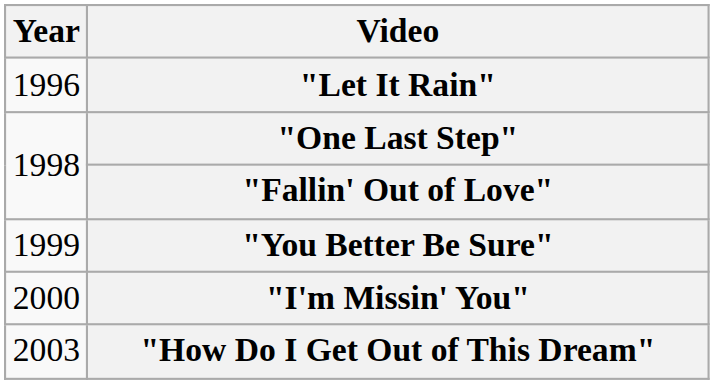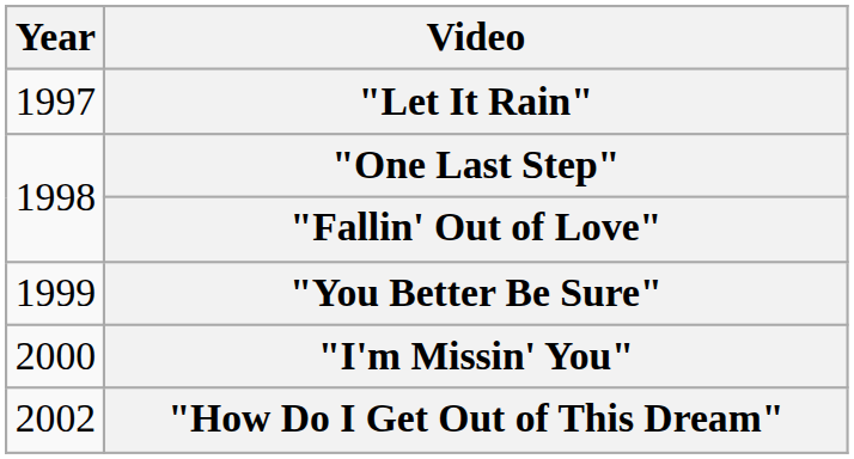 <table class="wikitable plainrowheaders">
 <tr>
 <th>Year</th>
 <th style="width:18em;">Video</th>
 </tr>
 <tr>
-<td>1996</td>
+<td>1997</td>
 <th scope="row">"Let It Rain"</th>
 </tr>
 <tr>
 <td rowspan="2">1998</td>
 <th scope="row">"One Last Step"</th>
 </tr>
 <tr>
 <th scope="row">"Fallin' Out of Love"</th>
 </tr>
 <tr>
 <td>1999</td>
 <th scope="row">"You Better Be Sure"</th>
 </tr>
 <tr>
 <td>2000</td>
 <th scope="row">"I'm Missin' You"</th>
 </tr>
 <tr>
-<td>2003</td>
+<td>2002</td>
 <th scope="row">"How Do I Get Out of This Dream"</th>
 </tr>
 </table>
